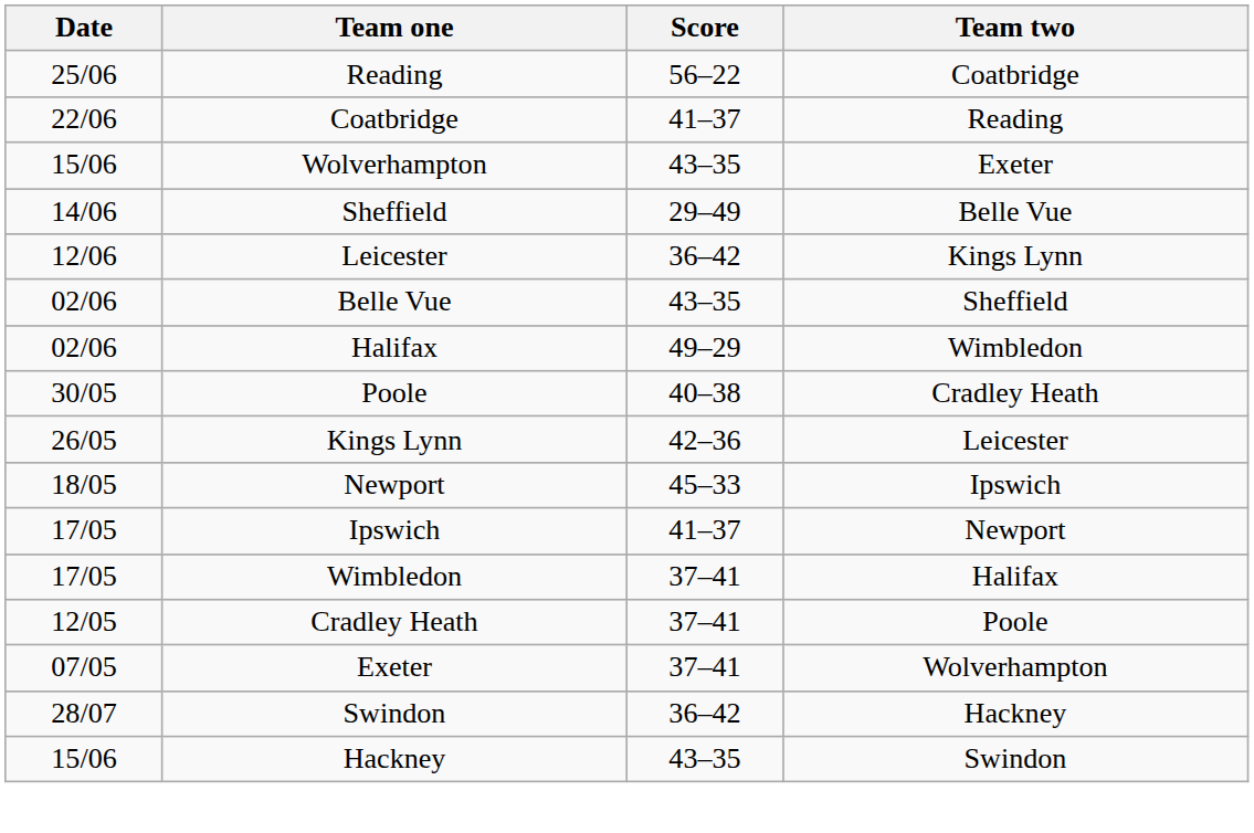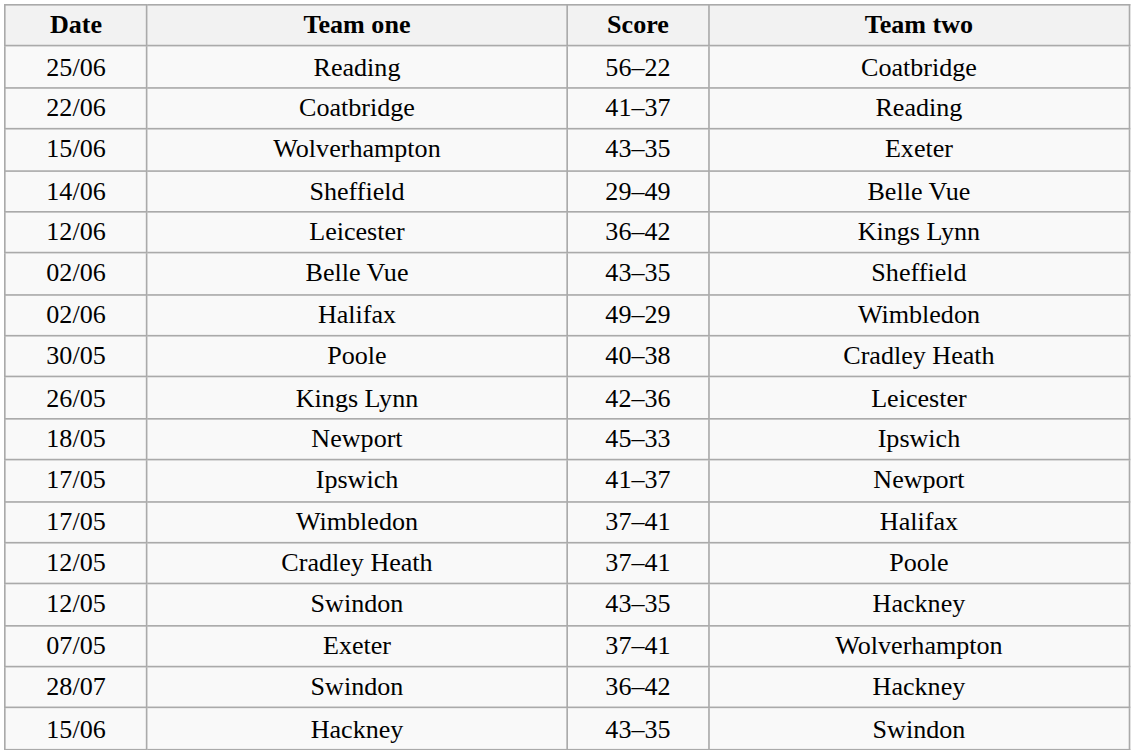 <table class="wikitable" style="text-align: center">
 <tr>
 <th width=80>Date</th>
 <th width=250>Team one</th>
 <th width=80>Score</th>
 <th width=250>Team two</th>
 </tr>
 <tr>
 <td>25/06</td>
 <td>Reading</td>
 <td>56–22</td>
 <td>Coatbridge</td>
 </tr>
 <tr>
 <td>22/06</td>
 <td>Coatbridge</td>
 <td>41–37</td>
 <td>Reading</td>
 </tr>
 <tr>
 <td>15/06</td>
 <td>Wolverhampton</td>
 <td>43–35</td>
 <td>Exeter</td>
 </tr>
 <tr>
 <td>14/06</td>
 <td>Sheffield</td>
 <td>29–49</td>
 <td>Belle Vue</td>
 </tr>
 <tr>
 <td>12/06</td>
 <td>Leicester</td>
 <td>36–42</td>
 <td>Kings Lynn</td>
 </tr>
 <tr>
 <td>02/06</td>
 <td>Belle Vue</td>
 <td>43–35</td>
 <td>Sheffield</td>
 </tr>
 <tr>
 <td>02/06</td>
 <td>Halifax</td>
 <td>49–29</td>
 <td>Wimbledon</td>
 </tr>
 <tr>
 <td>30/05</td>
 <td>Poole</td>
 <td>40–38</td>
 <td>Cradley Heath</td>
 </tr>
 <tr>
 <td>26/05</td>
 <td>Kings Lynn</td>
 <td>42–36</td>
 <td>Leicester</td>
 </tr>
 <tr>
 <td>18/05</td>
 <td>Newport</td>
 <td>45–33</td>
 <td>Ipswich</td>
 </tr>
 <tr>
 <td>17/05</td>
 <td>Ipswich</td>
 <td>41–37</td>
 <td>Newport</td>
 </tr>
 <tr>
 <td>17/05</td>
 <td>Wimbledon</td>
 <td>37–41</td>
 <td>Halifax</td>
 </tr>
 <tr>
 <td>12/05</td>
 <td>Cradley Heath</td>
 <td>37–41</td>
 <td>Poole</td>
 </tr>
 <tr>
+<td>12/05</td>
+<td>Swindon</td>
+<td>43–35</td>
+<td>Hackney</td>
+</tr>
+<tr>
 <td>07/05</td>
 <td>Exeter</td>
 <td>37–41</td>
 <td>Wolverhampton</td>
 </tr>
 <tr>
 <td>28/07</td>
 <td>Swindon</td>
 <td>36–42</td>
 <td>Hackney</td>
 </tr>
 <tr>
 <td>15/06</td>
 <td>Hackney</td>
 <td>43–35</td>
 <td>Swindon</td>
 </tr>
 </table>
